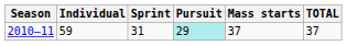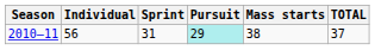 <table class="wikitable">
 <tr>
 <th>Season</th>
 <th>Individual</th>
 <th>Sprint</th>
 <th>Pursuit</th>
 <th>Mass starts</th>
 <th>TOTAL</th>
 </tr>
 <tr>
 <td><a href='#'>2010–11</a></td>
-<td>59</td>
+<td>56</td>
 <td>31</td>
 <td style="background: paleturquoise;">29</td>
-<td>37</td>
+<td>38</td>
 <td>37</td>
 </tr>
 </table>
